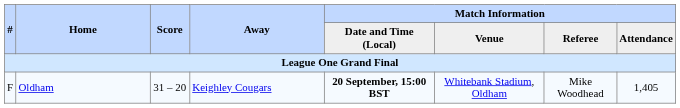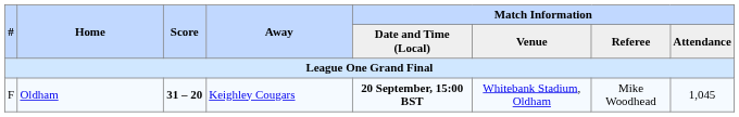 <table border="1" cellpadding="3" cellspacing="0" style="border-collapse:collapse; font-size:90%; text-align:center; width:100%;">
 <tr style="background:#c1d8ff;">
 <th rowspan="2">#</th>
 <th rowspan="2" style="width:21%;">Home</th>
 <th rowspan="2" style="width:6%;">Score</th>
 <th rowspan="2" style="width:21%;">Away</th>
 <th colspan=6>Match Information</th>
 </tr>
 <tr style="background:#efefef;">
 <th width=17%>Date and Time (Local)</th>
 <th width=17%>Venue</th>
 <th width=11%>Referee</th>
 <th width=7%>Attendance</th>
 </tr>
 <tr style="background:#d0e7ff;">
 <td colspan=8><strong>League One Grand Final</strong></td>
 </tr>
 <tr style="background:#f5faff;">
 <td>F</td>
 <td align=left><a href='#'>Oldham</a></td>
-<td>31 – 20</td>
+<td><strong>31 – 20</strong></td>
 <td align=left><a href='#'>Keighley Cougars</a></td>
 <td><strong>20 September, 15:00 BST</strong></td>
 <td><a href='#'>Whitebank Stadium</a>, <a href='#'>Oldham</a></td>
 <td>Mike Woodhead</td>
-<td>1,405</td>
+<td>1,045</td>
 </tr>
 </table>
